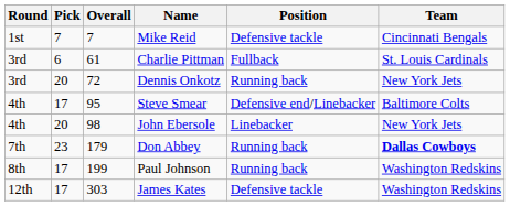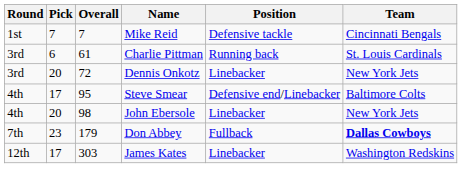 <table class="wikitable">
 <tr>
 <th>Round</th>
 <th>Pick</th>
 <th>Overall</th>
 <th>Name</th>
 <th>Position</th>
 <th>Team</th>
 </tr>
 <tr>
 <td>1st</td>
 <td>7</td>
 <td>7</td>
 <td><a href='#'>Mike Reid</a></td>
 <td><a href='#'>Defensive tackle</a></td>
 <td><a href='#'>Cincinnati Bengals</a></td>
 </tr>
 <tr>
 <td>3rd</td>
 <td>6</td>
 <td>61</td>
 <td><a href='#'>Charlie Pittman</a></td>
-<td><a href='#'>Fullback</a></td>
+<td><a href='#'>Running back</a></td>
 <td><a href='#'>St. Louis Cardinals</a></td>
 </tr>
 <tr>
 <td>3rd</td>
 <td>20</td>
 <td>72</td>
 <td><a href='#'>Dennis Onkotz</a></td>
-<td><a href='#'>Running back</a></td>
+<td><a href='#'>Linebacker</a></td>
 <td><a href='#'>New York Jets</a></td>
 </tr>
 <tr>
 <td>4th</td>
 <td>17</td>
 <td>95</td>
 <td><a href='#'>Steve Smear</a></td>
 <td><a href='#'>Defensive end</a>/<a href='#'>Linebacker</a></td>
 <td><a href='#'>Baltimore Colts</a></td>
 </tr>
 <tr>
 <td>4th</td>
 <td>20</td>
 <td>98</td>
 <td><a href='#'>John Ebersole</a></td>
 <td><a href='#'>Linebacker</a></td>
 <td><a href='#'>New York Jets</a></td>
 </tr>
 <tr>
 <td>7th</td>
 <td>23</td>
 <td>179</td>
 <td><a href='#'>Don Abbey</a></td>
-<td><a href='#'>Running back</a></td>
+<td><a href='#'>Fullback</a></td>
 <td><strong><a href='#'>Dallas Cowboys</a></strong></td>
-</tr>
-<tr>
-<td>8th</td>
-<td>17</td>
-<td>199</td>
-<td>Paul Johnson</td>
-<td><a href='#'>Running back</a></td>
-<td><a href='#'>Washington Redskins</a></td>
 </tr>
 <tr>
 <td>12th</td>
 <td>17</td>
 <td>303</td>
 <td><a href='#'>James Kates</a></td>
-<td><a href='#'>Defensive tackle</a></td>
+<td><a href='#'>Linebacker</a></td>
 <td><a href='#'>Washington Redskins</a></td>
 </tr>
 </table>
